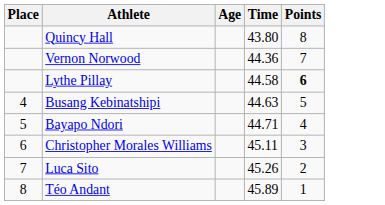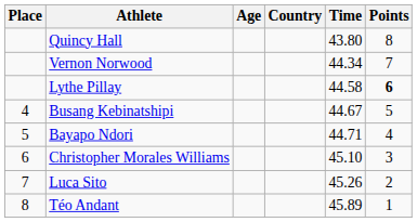 <table class="wikitable mw-datatable sortable">
 <tr>
 <th>Place</th>
 <th>Athlete</th>
 <th>Age</th>
+<th>Country</th>
 <th>Time</th>
 <th>Points</th>
 </tr>
 <tr>
 <td align=center></td>
 <td><a href='#'>Quincy Hall</a></td>
+<td></td>
 <td></td>
 <td>43.80</td>
 <td align=center>8</td>
 </tr>
 <tr>
 <td align=center></td>
 <td><a href='#'>Vernon Norwood</a></td>
 <td></td>
-<td>44.36</td>
+<td></td>
+<td>44.34</td>
 <td align=center>7</td>
 </tr>
 <tr>
 <td align=center></td>
 <td><a href='#'>Lythe Pillay</a></td>
+<td></td>
 <td></td>
 <td>44.58</td>
 <td align=center><strong>6</strong></td>
 </tr>
 <tr>
 <td align=center>4</td>
 <td><a href='#'>Busang Kebinatshipi</a></td>
 <td></td>
-<td>44.63</td>
+<td></td>
+<td>44.67</td>
 <td align=center>5</td>
 </tr>
 <tr>
 <td align=center>5</td>
 <td><a href='#'>Bayapo Ndori</a></td>
+<td></td>
 <td></td>
 <td>44.71</td>
 <td align=center>4</td>
 </tr>
 <tr>
 <td align=center>6</td>
 <td><a href='#'>Christopher Morales Williams</a></td>
 <td></td>
-<td>45.11</td>
+<td></td>
+<td>45.10</td>
 <td align=center>3</td>
 </tr>
 <tr>
 <td align=center>7</td>
 <td><a href='#'>Luca Sito</a></td>
+<td></td>
 <td></td>
 <td>45.26</td>
 <td align=center>2</td>
 </tr>
 <tr>
 <td align=center>8</td>
 <td><a href='#'>Téo Andant</a></td>
 <td></td>
+<td></td>
 <td>45.89</td>
 <td align=center>1</td>
 </tr>
 </table>
